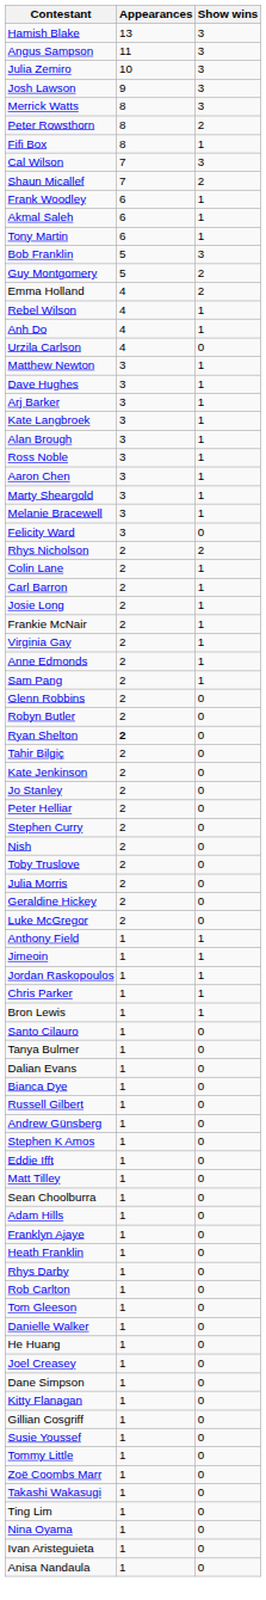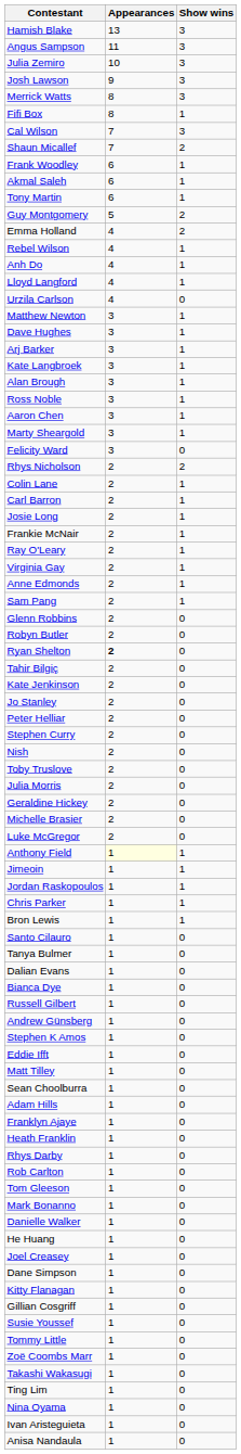 <table class="wikitable sortable mw-collapsible mw-collapsed plainrowheaders">
 <tr>
 <th>Contestant</th>
 <th>Appearances</th>
 <th>Show wins</th>
 </tr>
 <tr>
 <td><a href='#'>Hamish Blake</a></td>
 <td>13</td>
 <td>3</td>
 </tr>
 <tr>
 <td><a href='#'>Angus Sampson</a></td>
 <td>11</td>
 <td>3</td>
 </tr>
 <tr>
 <td><a href='#'>Julia Zemiro</a></td>
 <td>10</td>
 <td>3</td>
 </tr>
 <tr>
 <td><a href='#'>Josh Lawson</a></td>
 <td>9</td>
 <td>3</td>
 </tr>
 <tr>
 <td><a href='#'>Merrick Watts</a></td>
 <td>8</td>
 <td>3</td>
 </tr>
 <tr>
-<td><a href='#'>Peter Rowsthorn</a></td>
-<td>8</td>
-<td>2</td>
-</tr>
-<tr>
 <td><a href='#'>Fifi Box</a></td>
 <td>8</td>
 <td>1</td>
 </tr>
 <tr>
 <td><a href='#'>Cal Wilson</a></td>
 <td>7</td>
 <td>3</td>
 </tr>
 <tr>
 <td><a href='#'>Shaun Micallef</a></td>
 <td>7</td>
 <td>2</td>
 </tr>
 <tr>
 <td><a href='#'>Frank Woodley</a></td>
 <td>6</td>
 <td>1</td>
 </tr>
 <tr>
 <td><a href='#'>Akmal Saleh</a></td>
 <td>6</td>
 <td>1</td>
 </tr>
 <tr>
 <td><a href='#'>Tony Martin</a></td>
 <td>6</td>
 <td>1</td>
 </tr>
 <tr>
-<td><a href='#'>Bob Franklin</a></td>
-<td>5</td>
-<td>3</td>
-</tr>
-<tr>
 <td><a href='#'>Guy Montgomery</a></td>
 <td>5</td>
 <td>2</td>
 </tr>
 <tr>
 <td>Emma Holland</td>
 <td>4</td>
 <td>2</td>
 </tr>
 <tr>
 <td><a href='#'>Rebel Wilson</a></td>
 <td>4</td>
 <td>1</td>
 </tr>
 <tr>
 <td><a href='#'>Anh Do</a></td>
+<td>4</td>
+<td>1</td>
+</tr>
+<tr>
+<td><a href='#'>Lloyd Langford</a></td>
 <td>4</td>
 <td>1</td>
 </tr>
 <tr>
 <td><a href='#'>Urzila Carlson</a></td>
 <td>4</td>
 <td>0</td>
 </tr>
 <tr>
 <td><a href='#'>Matthew Newton</a></td>
 <td>3</td>
 <td>1</td>
 </tr>
 <tr>
 <td><a href='#'>Dave Hughes</a></td>
 <td>3</td>
 <td>1</td>
 </tr>
 <tr>
 <td><a href='#'>Arj Barker</a></td>
 <td>3</td>
 <td>1</td>
 </tr>
 <tr>
 <td><a href='#'>Kate Langbroek</a></td>
 <td>3</td>
 <td>1</td>
 </tr>
 <tr>
 <td><a href='#'>Alan Brough</a></td>
 <td>3</td>
 <td>1</td>
 </tr>
 <tr>
 <td><a href='#'>Ross Noble</a></td>
 <td>3</td>
 <td>1</td>
 </tr>
 <tr>
 <td><a href='#'>Aaron Chen</a></td>
 <td>3</td>
 <td>1</td>
 </tr>
 <tr>
 <td><a href='#'>Marty Sheargold</a></td>
 <td>3</td>
 <td>1</td>
 </tr>
 <tr>
-<td><a href='#'>Melanie Bracewell</a></td>
-<td>3</td>
-<td>1</td>
-</tr>
-<tr>
 <td><a href='#'>Felicity Ward</a></td>
 <td>3</td>
 <td>0</td>
 </tr>
 <tr>
 <td><a href='#'>Rhys Nicholson</a></td>
 <td>2</td>
 <td>2</td>
 </tr>
 <tr>
 <td><a href='#'>Colin Lane</a></td>
 <td>2</td>
 <td>1</td>
 </tr>
 <tr>
 <td><a href='#'>Carl Barron</a></td>
 <td>2</td>
 <td>1</td>
 </tr>
 <tr>
 <td><a href='#'>Josie Long</a></td>
 <td>2</td>
 <td>1</td>
 </tr>
 <tr>
 <td>Frankie McNair</td>
+<td>2</td>
+<td>1</td>
+</tr>
+<tr>
+<td><a href='#'>Ray O'Leary</a></td>
 <td>2</td>
 <td>1</td>
 </tr>
 <tr>
 <td><a href='#'>Virginia Gay</a></td>
 <td>2</td>
 <td>1</td>
 </tr>
 <tr>
 <td><a href='#'>Anne Edmonds</a></td>
 <td>2</td>
 <td>1</td>
 </tr>
 <tr>
 <td><a href='#'>Sam Pang</a></td>
 <td>2</td>
 <td>1</td>
 </tr>
 <tr>
 <td><a href='#'>Glenn Robbins</a></td>
 <td>2</td>
 <td>0</td>
 </tr>
 <tr>
 <td><a href='#'>Robyn Butler</a></td>
 <td>2</td>
 <td>0</td>
 </tr>
 <tr>
 <td><a href='#'>Ryan Shelton</a></td>
 <td><strong>2</strong></td>
 <td>0</td>
 </tr>
 <tr>
 <td><a href='#'>Tahir Bilgiç</a></td>
 <td>2</td>
 <td>0</td>
 </tr>
 <tr>
 <td><a href='#'>Kate Jenkinson</a></td>
 <td>2</td>
 <td>0</td>
 </tr>
 <tr>
 <td><a href='#'>Jo Stanley</a></td>
 <td>2</td>
 <td>0</td>
 </tr>
 <tr>
 <td><a href='#'>Peter Helliar</a></td>
 <td>2</td>
 <td>0</td>
 </tr>
 <tr>
 <td><a href='#'>Stephen Curry</a></td>
 <td>2</td>
 <td>0</td>
 </tr>
 <tr>
 <td><a href='#'>Nish</a></td>
 <td>2</td>
 <td>0</td>
 </tr>
 <tr>
 <td><a href='#'>Toby Truslove</a></td>
 <td>2</td>
 <td>0</td>
 </tr>
 <tr>
 <td><a href='#'>Julia Morris</a></td>
 <td>2</td>
 <td>0</td>
 </tr>
 <tr>
 <td><a href='#'>Geraldine Hickey</a></td>
 <td>2</td>
 <td>0</td>
 </tr>
 <tr>
+<td><a href='#'>Michelle Brasier</a></td>
+<td>2</td>
+<td>0</td>
+</tr>
+<tr>
 <td><a href='#'>Luke McGregor</a></td>
 <td>2</td>
 <td>0</td>
 </tr>
 <tr>
 <td><a href='#'>Anthony Field</a></td>
-<td>1</td>
+<td style="background: lightyellow;">1</td>
 <td>1</td>
 </tr>
 <tr>
 <td><a href='#'>Jimeoin</a></td>
 <td>1</td>
 <td>1</td>
 </tr>
 <tr>
 <td><a href='#'>Jordan Raskopoulos</a></td>
 <td>1</td>
 <td>1</td>
 </tr>
 <tr>
 <td><a href='#'>Chris Parker</a></td>
 <td>1</td>
 <td>1</td>
 </tr>
 <tr>
 <td>Bron Lewis</td>
 <td>1</td>
 <td>1</td>
 </tr>
 <tr>
 <td><a href='#'>Santo Cilauro</a></td>
 <td>1</td>
 <td>0</td>
 </tr>
 <tr>
 <td>Tanya Bulmer</td>
 <td>1</td>
 <td>0</td>
 </tr>
 <tr>
 <td>Dalian Evans</td>
 <td>1</td>
 <td>0</td>
 </tr>
 <tr>
 <td><a href='#'>Bianca Dye</a></td>
 <td>1</td>
 <td>0</td>
 </tr>
 <tr>
 <td><a href='#'>Russell Gilbert</a></td>
 <td>1</td>
 <td>0</td>
 </tr>
 <tr>
 <td><a href='#'>Andrew Günsberg</a></td>
 <td>1</td>
 <td>0</td>
 </tr>
 <tr>
 <td><a href='#'>Stephen K Amos</a></td>
 <td>1</td>
 <td>0</td>
 </tr>
 <tr>
 <td><a href='#'>Eddie Ifft</a></td>
 <td>1</td>
 <td>0</td>
 </tr>
 <tr>
 <td><a href='#'>Matt Tilley</a></td>
 <td>1</td>
 <td>0</td>
 </tr>
 <tr>
 <td>Sean Choolburra</td>
 <td>1</td>
 <td>0</td>
 </tr>
 <tr>
 <td><a href='#'>Adam Hills</a></td>
 <td>1</td>
 <td>0</td>
 </tr>
 <tr>
 <td><a href='#'>Franklyn Ajaye</a></td>
 <td>1</td>
 <td>0</td>
 </tr>
 <tr>
 <td><a href='#'>Heath Franklin</a></td>
 <td>1</td>
 <td>0</td>
 </tr>
 <tr>
 <td><a href='#'>Rhys Darby</a></td>
 <td>1</td>
 <td>0</td>
 </tr>
 <tr>
 <td><a href='#'>Rob Carlton</a></td>
 <td>1</td>
 <td>0</td>
 </tr>
 <tr>
 <td><a href='#'>Tom Gleeson</a></td>
 <td>1</td>
 <td>0</td>
 </tr>
 <tr>
+<td><a href='#'>Mark Bonanno</a></td>
+<td>1</td>
+<td>0</td>
+</tr>
+<tr>
 <td><a href='#'>Danielle Walker</a></td>
 <td>1</td>
 <td>0</td>
 </tr>
 <tr>
 <td>He Huang</td>
 <td>1</td>
 <td>0</td>
 </tr>
 <tr>
 <td><a href='#'>Joel Creasey</a></td>
 <td>1</td>
 <td>0</td>
 </tr>
 <tr>
 <td>Dane Simpson</td>
 <td>1</td>
 <td>0</td>
 </tr>
 <tr>
 <td><a href='#'>Kitty Flanagan</a></td>
 <td>1</td>
 <td>0</td>
 </tr>
 <tr>
 <td>Gillian Cosgriff</td>
 <td>1</td>
 <td>0</td>
 </tr>
 <tr>
 <td><a href='#'>Susie Youssef</a></td>
 <td>1</td>
 <td>0</td>
 </tr>
 <tr>
 <td><a href='#'>Tommy Little</a></td>
 <td>1</td>
 <td>0</td>
 </tr>
 <tr>
 <td><a href='#'>Zoë Coombs Marr</a></td>
 <td>1</td>
 <td>0</td>
 </tr>
 <tr>
 <td><a href='#'>Takashi Wakasugi</a></td>
 <td>1</td>
 <td>0</td>
 </tr>
 <tr>
 <td>Ting Lim</td>
 <td>1</td>
 <td>0</td>
 </tr>
 <tr>
 <td><a href='#'>Nina Oyama</a></td>
 <td>1</td>
 <td>0</td>
 </tr>
 <tr>
 <td>Ivan Aristeguieta</td>
 <td>1</td>
 <td>0</td>
 </tr>
 <tr>
 <td>Anisa Nandaula</td>
 <td>1</td>
 <td>0</td>
 </tr>
 </table>
